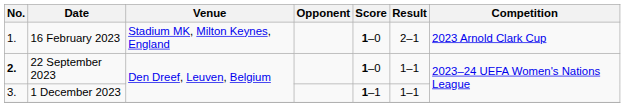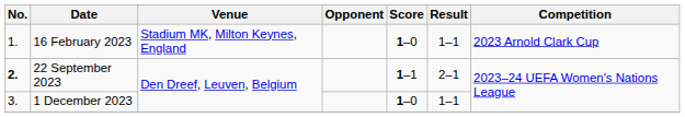 <table class="wikitable">
 <tr>
 <th>No.</th>
 <th>Date</th>
 <th>Venue</th>
 <th>Opponent</th>
 <th>Score</th>
 <th>Result</th>
 <th>Competition</th>
 </tr>
 <tr>
 <td>1.</td>
 <td>16 February 2023</td>
 <td><a href='#'>Stadium MK</a>, <a href='#'>Milton Keynes</a>, <a href='#'>England</a></td>
 <td></td>
 <td align=center><strong>1</strong>–0</td>
-<td align=center>2–1</td>
+<td align=center>1–1</td>
 <td><a href='#'>2023 Arnold Clark Cup</a></td>
 </tr>
 <tr>
 <td><strong>2.</strong></td>
 <td>22 September 2023</td>
 <td rowspan=2><a href='#'>Den Dreef</a>, <a href='#'>Leuven</a>, <a href='#'>Belgium</a></td>
 <td></td>
-<td align=center><strong>1</strong>–0</td>
-<td align=center>1–1</td>
+<td align=center><strong>1</strong>–1</td>
+<td align=center>2–1</td>
 <td rowspan=2><a href='#'>2023–24 UEFA Women's Nations League</a></td>
 </tr>
 <tr>
 <td>3.</td>
 <td>1 December 2023</td>
 <td></td>
-<td align=center><strong>1</strong>–1</td>
+<td align=center><strong>1</strong>–0</td>
 <td align=center>1–1</td>
 </tr>
 <tr>
 </tr>
 </table>
